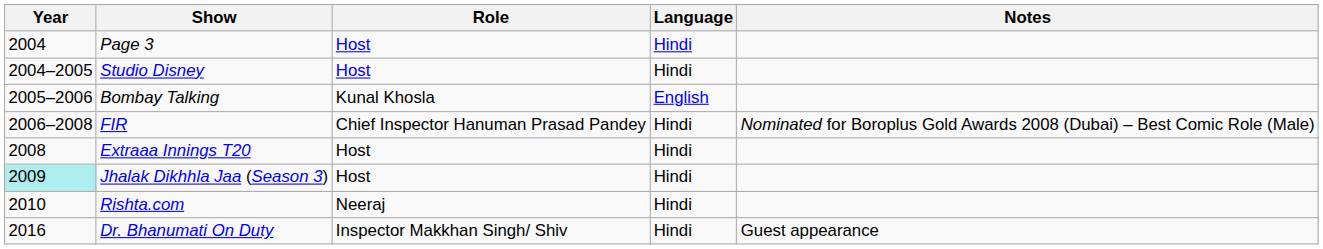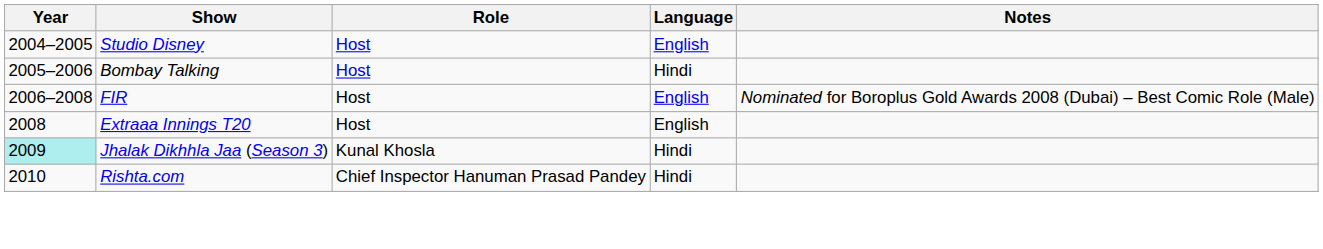 <table class="wikitable sortable">
 <tr>
 <th>Year</th>
 <th>Show</th>
 <th>Role</th>
 <th>Language</th>
 <th>Notes</th>
 </tr>
 <tr>
-<td>2004</td>
-<td><em>Page 3</em></td>
+<td>2004–2005</td>
+<td><em><a href='#'>Studio Disney</a></em></td>
 <td><a href='#'>Host</a></td>
-<td><a href='#'>Hindi</a></td>
+<td><a href='#'>English</a></td>
 <td></td>
 </tr>
 <tr>
-<td>2004–2005</td>
-<td><em><a href='#'>Studio Disney</a></em></td>
+<td>2005–2006</td>
+<td><em>Bombay Talking</em></td>
 <td><a href='#'>Host</a></td>
 <td>Hindi</td>
 <td></td>
 </tr>
 <tr>
-<td>2005–2006</td>
-<td><em>Bombay Talking</em></td>
-<td>Kunal Khosla</td>
-<td><a href='#'>English</a></td>
-<td></td>
-</tr>
-<tr>
 <td>2006–2008</td>
 <td><em><a href='#'>FIR</a></em></td>
-<td>Chief Inspector Hanuman Prasad Pandey</td>
-<td>Hindi</td>
+<td>Host</td>
+<td><a href='#'>English</a></td>
 <td><em>Nominated</em> for Boroplus Gold Awards 2008 (Dubai) – Best Comic Role (Male)</td>
 </tr>
 <tr>
 <td>2008</td>
 <td><em><a href='#'>Extraaa Innings T20</a></em></td>
 <td>Host</td>
-<td>Hindi</td>
+<td>English</td>
 <td></td>
 </tr>
 <tr>
 <td style="background: paleturquoise;">2009</td>
 <td><em><a href='#'>Jhalak Dikhhla Jaa</a></em> (<em><a href='#'>Season 3</a></em>)</td>
-<td>Host</td>
+<td>Kunal Khosla</td>
 <td>Hindi</td>
 <td></td>
 </tr>
 <tr>
 <td>2010</td>
 <td><em><a href='#'>Rishta.com</a></em></td>
-<td>Neeraj</td>
+<td>Chief Inspector Hanuman Prasad Pandey</td>
 <td>Hindi</td>
 <td></td>
 </tr>
-<tr>
-<td>2016</td>
-<td><em><a href='#'>Dr. Bhanumati On Duty</a></em></td>
-<td>Inspector Makkhan Singh/ Shiv</td>
-<td>Hindi</td>
-<td>Guest appearance</td>
-</tr>
 </table>
